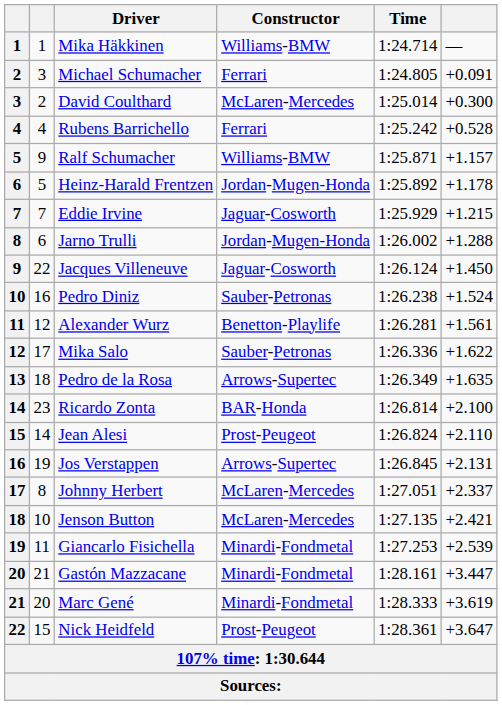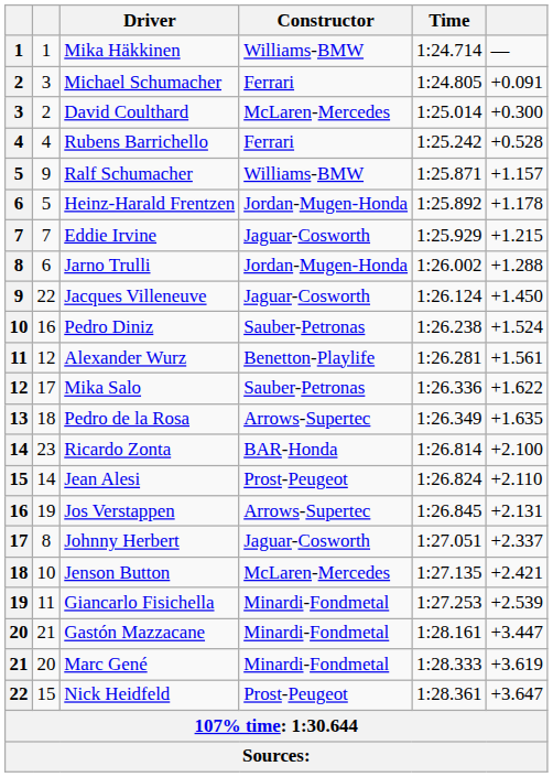 <table class="wikitable sortable" style="font-size: 85%;">
 <tr>
 <th scope="col"></th>
 <th scope="col"></th>
 <th scope="col">Driver</th>
 <th scope="col">Constructor</th>
 <th scope="col">Time</th>
 <th scope="col"></th>
 </tr>
 <tr>
 <th scope="row">1</th>
 <td align="center">1</td>
 <td data-sort-value="HAK"> <a href='#'>Mika Häkkinen</a></td>
 <td><a href='#'>Williams</a>-<a href='#'>BMW</a></td>
 <td>1:24.714</td>
 <td>—</td>
 </tr>
 <tr>
 <th scope="row">2</th>
 <td align="center">3</td>
 <td data-sort-value="SCHM"> <a href='#'>Michael Schumacher</a></td>
 <td><a href='#'>Ferrari</a></td>
 <td>1:24.805</td>
 <td>+0.091</td>
 </tr>
 <tr>
 <th scope="row">3</th>
 <td align="center">2</td>
 <td data-sort-value="COU"> <a href='#'>David Coulthard</a></td>
 <td><a href='#'>McLaren</a>-<a href='#'>Mercedes</a></td>
 <td>1:25.014</td>
 <td>+0.300</td>
 </tr>
 <tr>
 <th scope="row">4</th>
 <td align="center">4</td>
 <td data-sort-value="BAR"> <a href='#'>Rubens Barrichello</a></td>
 <td><a href='#'>Ferrari</a></td>
 <td>1:25.242</td>
 <td>+0.528</td>
 </tr>
 <tr>
 <th scope="row">5</th>
 <td align="center">9</td>
 <td data-sort-value="SCHR"> <a href='#'>Ralf Schumacher</a></td>
 <td><a href='#'>Williams</a>-<a href='#'>BMW</a></td>
 <td>1:25.871</td>
 <td>+1.157</td>
 </tr>
 <tr>
 <th scope="row">6</th>
 <td align="center">5</td>
 <td data-sort-value="FRE"> <a href='#'>Heinz-Harald Frentzen</a></td>
 <td><a href='#'>Jordan</a>-<a href='#'>Mugen-Honda</a></td>
 <td>1:25.892</td>
 <td>+1.178</td>
 </tr>
 <tr>
 <th scope="row">7</th>
 <td align="center">7</td>
 <td data-sort-value="IRV"> <a href='#'>Eddie Irvine</a></td>
 <td><a href='#'>Jaguar</a>-<a href='#'>Cosworth</a></td>
 <td>1:25.929</td>
 <td>+1.215</td>
 </tr>
 <tr>
 <th scope="row">8</th>
 <td align="center">6</td>
 <td data-sort-value="TRU"> <a href='#'>Jarno Trulli</a></td>
 <td><a href='#'>Jordan</a>-<a href='#'>Mugen-Honda</a></td>
 <td>1:26.002</td>
 <td>+1.288</td>
 </tr>
 <tr>
 <th scope="row">9</th>
 <td align="center">22</td>
 <td data-sort-value="VIL"> <a href='#'>Jacques Villeneuve</a></td>
 <td><a href='#'>Jaguar</a>-<a href='#'>Cosworth</a></td>
 <td>1:26.124</td>
 <td>+1.450</td>
 </tr>
 <tr>
 <th scope="row">10</th>
 <td align="center">16</td>
 <td data-sort-value="DIN"> <a href='#'>Pedro Diniz</a></td>
 <td><a href='#'>Sauber</a>-<a href='#'>Petronas</a></td>
 <td>1:26.238</td>
 <td>+1.524</td>
 </tr>
 <tr>
 <th scope="row">11</th>
 <td align="center">12</td>
 <td data-sort-value="WUR"> <a href='#'>Alexander Wurz</a></td>
 <td><a href='#'>Benetton</a>-<a href='#'>Playlife</a></td>
 <td>1:26.281</td>
 <td>+1.561</td>
 </tr>
 <tr>
 <th scope="row">12</th>
 <td align="center">17</td>
 <td data-sort-value="SAL"> <a href='#'>Mika Salo</a></td>
 <td><a href='#'>Sauber</a>-<a href='#'>Petronas</a></td>
 <td>1:26.336</td>
 <td>+1.622</td>
 </tr>
 <tr>
 <th scope="row">13</th>
 <td align="center">18</td>
 <td data-sort-value="DEL"> <a href='#'>Pedro de la Rosa</a></td>
 <td><a href='#'>Arrows</a>-<a href='#'>Supertec</a></td>
 <td>1:26.349</td>
 <td>+1.635</td>
 </tr>
 <tr>
 <th scope="row">14</th>
 <td align="center">23</td>
 <td data-sort-value="ZON"> <a href='#'>Ricardo Zonta</a></td>
 <td><a href='#'>BAR</a>-<a href='#'>Honda</a></td>
 <td>1:26.814</td>
 <td>+2.100</td>
 </tr>
 <tr>
 <th scope="row">15</th>
 <td align="center">14</td>
 <td data-sort-value="ALE"> <a href='#'>Jean Alesi</a></td>
 <td><a href='#'>Prost</a>-<a href='#'>Peugeot</a></td>
 <td>1:26.824</td>
 <td>+2.110</td>
 </tr>
 <tr>
 <th scope="row">16</th>
 <td align="center">19</td>
 <td data-sort-value="VER"> <a href='#'>Jos Verstappen</a></td>
 <td><a href='#'>Arrows</a>-<a href='#'>Supertec</a></td>
 <td>1:26.845</td>
 <td>+2.131</td>
 </tr>
 <tr>
 <th scope="row">17</th>
 <td align="center">8</td>
 <td data-sort-value="HER"> <a href='#'>Johnny Herbert</a></td>
-<td><a href='#'>McLaren</a>-<a href='#'>Mercedes</a></td>
+<td><a href='#'>Jaguar</a>-<a href='#'>Cosworth</a></td>
 <td>1:27.051</td>
 <td>+2.337</td>
 </tr>
 <tr>
 <th scope="row">18</th>
 <td align="center">10</td>
 <td data-sort-value="BUT"> <a href='#'>Jenson Button</a></td>
 <td><a href='#'>McLaren</a>-<a href='#'>Mercedes</a></td>
 <td>1:27.135</td>
 <td>+2.421</td>
 </tr>
 <tr>
 <th scope="row">19</th>
 <td align="center">11</td>
 <td data-sort-value="FIS"> <a href='#'>Giancarlo Fisichella</a></td>
 <td><a href='#'>Minardi</a>-<a href='#'>Fondmetal</a></td>
 <td>1:27.253</td>
 <td>+2.539</td>
 </tr>
 <tr>
 <th scope="row">20</th>
 <td align="center">21</td>
 <td data-sort-value="MAZ"> <a href='#'>Gastón Mazzacane</a></td>
 <td><a href='#'>Minardi</a>-<a href='#'>Fondmetal</a></td>
 <td>1:28.161</td>
 <td>+3.447</td>
 </tr>
 <tr>
 <th scope="row">21</th>
 <td align="center">20</td>
 <td data-sort-value="GEN"> <a href='#'>Marc Gené</a></td>
 <td><a href='#'>Minardi</a>-<a href='#'>Fondmetal</a></td>
 <td>1:28.333</td>
 <td>+3.619</td>
 </tr>
 <tr>
 <th scope="row">22</th>
 <td align="center">15</td>
 <td data-sort-value="HEI"> <a href='#'>Nick Heidfeld</a></td>
 <td><a href='#'>Prost</a>-<a href='#'>Peugeot</a></td>
 <td>1:28.361</td>
 <td>+3.647</td>
 </tr>
 <tr class="sortbottom">
 <th colspan="6"><a href='#'>107% time</a>: 1:30.644</th>
 </tr>
 <tr class="sortbottom">
 <th colspan="6">Sources:</th>
 </tr>
 </table>
